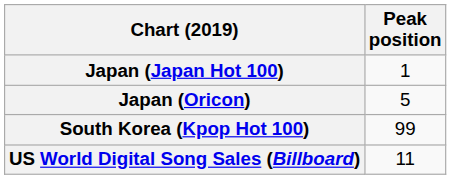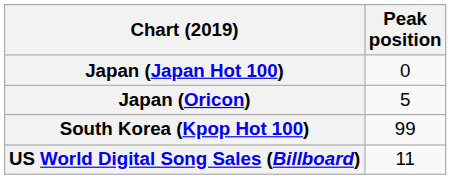 <table class="wikitable sortable plainrowheaders" style="text-align:center">
 <tr>
 <th scope="col">Chart (2019)</th>
 <th scope="col">Peak<br>position</th>
 </tr>
 <tr>
 <th scope="row">Japan (<a href='#'>Japan Hot 100</a>)</th>
-<td>1</td>
+<td>0</td>
 </tr>
 <tr>
 <th scope="row">Japan (<a href='#'>Oricon</a>)</th>
 <td>5</td>
 </tr>
 <tr>
 <th scope="row">South Korea (<a href='#'>Kpop Hot 100</a>)</th>
 <td>99</td>
 </tr>
 <tr>
 <th scope="row">US <a href='#'>World Digital Song Sales</a> (<em><a href='#'>Billboard</a></em>)</th>
 <td>11</td>
 </tr>
 </table>
